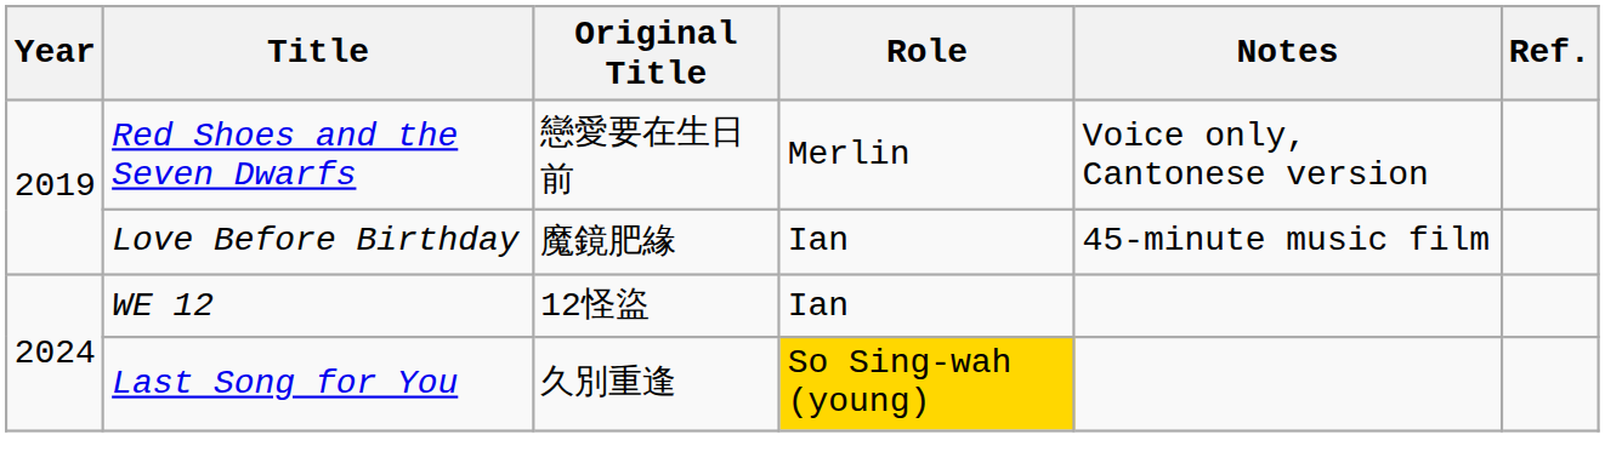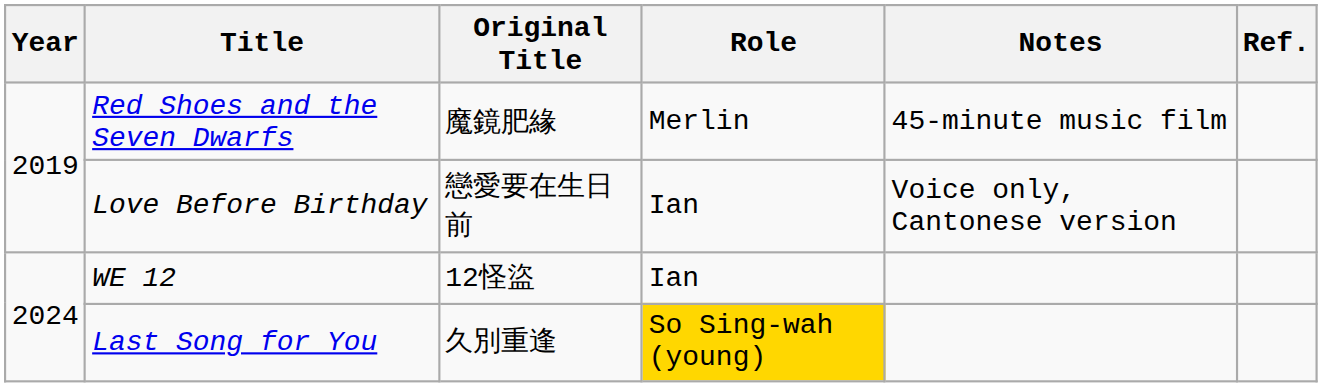 <table class="wikitable plainrowheaders">
 <tr>
 <th>Year</th>
 <th>Title</th>
 <th>Original Title</th>
 <th>Role</th>
 <th>Notes</th>
 <th>Ref.</th>
 </tr>
 <tr>
 <td rowspan="2">2019</td>
 <td><em><a href='#'>Red Shoes and the Seven Dwarfs</a></em></td>
-<td>戀愛要在生日前</td>
+<td>魔鏡肥緣</td>
 <td>Merlin</td>
-<td>Voice only, Cantonese version</td>
+<td>45-minute music film</td>
 <td></td>
 </tr>
 <tr>
 <td><em>Love Before Birthday</em></td>
-<td>魔鏡肥緣</td>
+<td>戀愛要在生日前</td>
 <td>Ian</td>
-<td>45-minute music film</td>
+<td>Voice only, Cantonese version</td>
 <td></td>
 </tr>
 <tr>
 <td rowspan="2">2024</td>
 <td><em>WE 12</em></td>
 <td>12怪盜</td>
 <td>Ian</td>
 <td></td>
 <td></td>
 </tr>
 <tr>
 <td><em><a href='#'>Last Song for You</a></em></td>
 <td>久別重逢</td>
 <td style="background: gold;">So Sing-wah (young)</td>
 <td></td>
 <td></td>
 </tr>
 </table>
